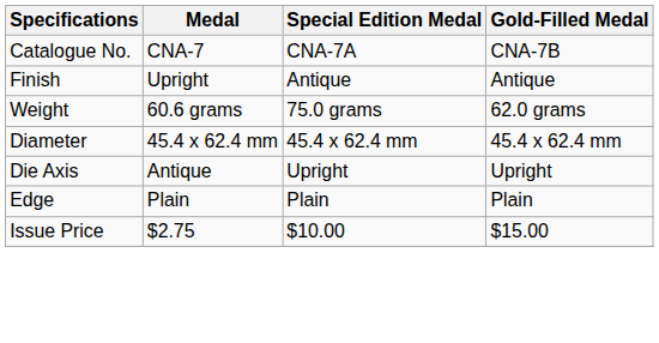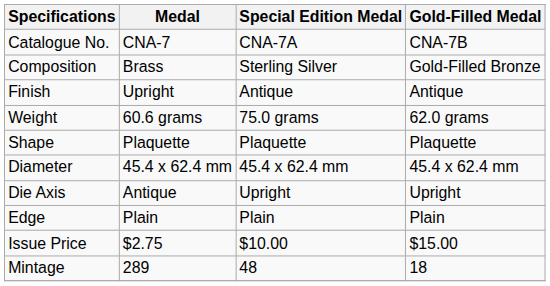 <table class="wikitable">
 <tr>
 <th>Specifications</th>
 <th>Medal</th>
 <th>Special Edition Medal</th>
 <th>Gold-Filled Medal</th>
 </tr>
 <tr>
 <td>Catalogue No.</td>
 <td>CNA-7</td>
 <td>CNA-7A</td>
 <td>CNA-7B</td>
 </tr>
 <tr>
+<td>Composition</td>
+<td>Brass</td>
+<td>Sterling Silver</td>
+<td>Gold-Filled Bronze</td>
+</tr>
+<tr>
 <td>Finish</td>
 <td>Upright</td>
 <td>Antique</td>
 <td>Antique</td>
 </tr>
 <tr>
 <td>Weight</td>
 <td>60.6 grams</td>
 <td>75.0 grams</td>
 <td>62.0 grams</td>
+</tr>
+<tr>
+<td>Shape</td>
+<td>Plaquette</td>
+<td>Plaquette</td>
+<td>Plaquette</td>
 </tr>
 <tr>
 <td>Diameter</td>
 <td>45.4 x 62.4 mm</td>
 <td>45.4 x 62.4 mm</td>
 <td>45.4 x 62.4 mm</td>
 </tr>
 <tr>
 <td>Die Axis</td>
 <td>Antique</td>
 <td>Upright</td>
 <td>Upright</td>
 </tr>
 <tr>
 <td>Edge</td>
 <td>Plain</td>
 <td>Plain</td>
 <td>Plain</td>
 </tr>
 <tr>
 <td>Issue Price</td>
 <td>$2.75</td>
 <td>$10.00</td>
 <td>$15.00</td>
 </tr>
 <tr>
+<td>Mintage</td>
+<td>289</td>
+<td>48</td>
+<td>18</td>
+</tr>
+<tr>
 </tr>
 </table>
